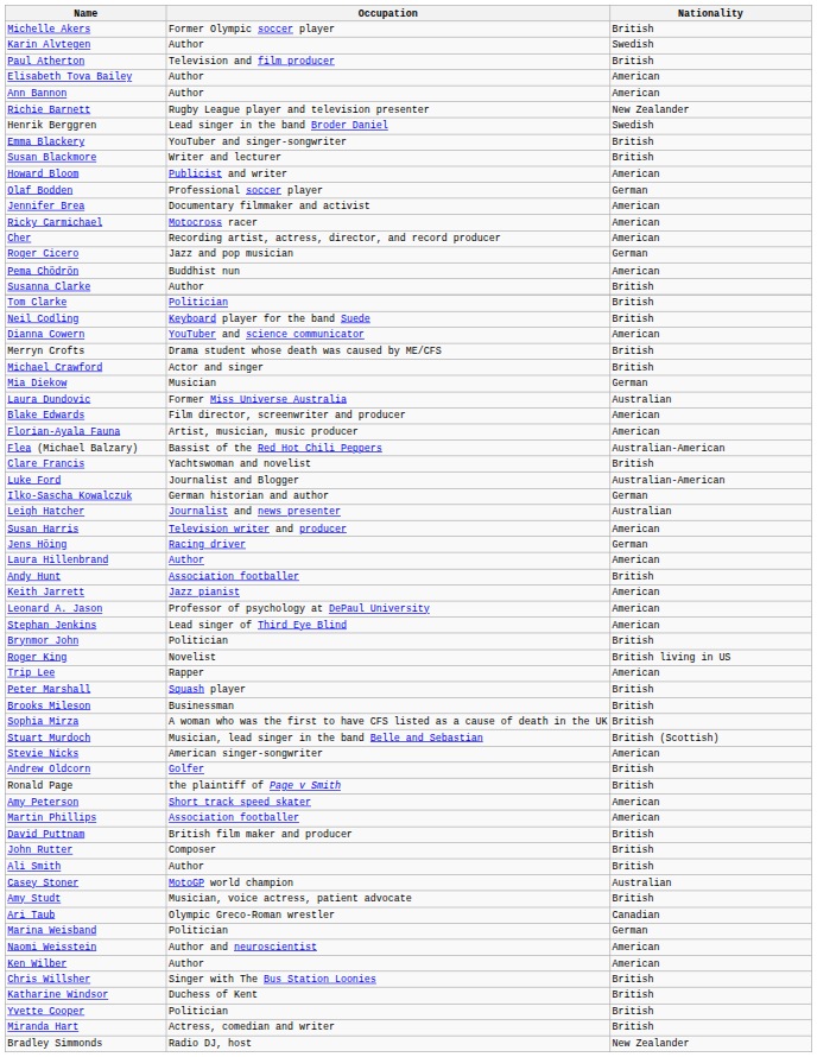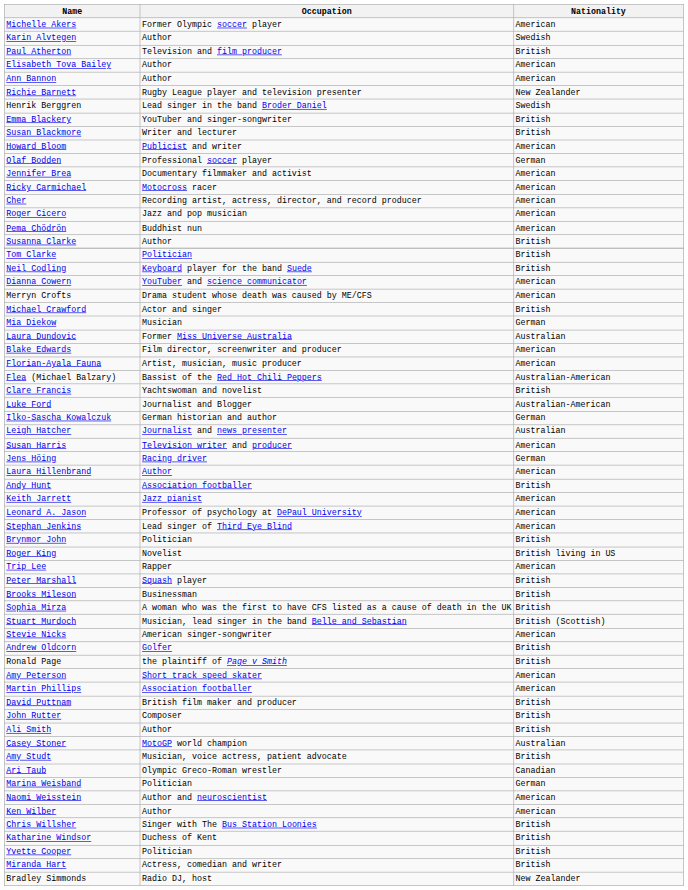 <table class="wikitable sortable">
 <tr>
 <th style="width:20%;">Name</th>
 <th style="width:55%;">Occupation</th>
 <th style="width:25%;">Nationality</th>
 </tr>
 <tr>
 <td><a href='#'>Michelle Akers</a></td>
 <td>Former Olympic <a href='#'>soccer</a> player</td>
-<td>British</td>
+<td>American</td>
 </tr>
 <tr>
 <td><a href='#'>Karin Alvtegen</a></td>
 <td>Author</td>
 <td>Swedish</td>
 </tr>
 <tr>
 <td><a href='#'>Paul Atherton</a></td>
 <td>Television and <a href='#'>film producer</a></td>
 <td>British</td>
 </tr>
 <tr>
 <td><a href='#'>Elisabeth Tova Bailey</a></td>
 <td>Author</td>
 <td>American</td>
 </tr>
 <tr>
 <td><a href='#'>Ann Bannon</a></td>
 <td>Author</td>
 <td>American</td>
 </tr>
 <tr>
 <td><a href='#'>Richie Barnett</a></td>
 <td>Rugby League player and television presenter</td>
 <td>New Zealander</td>
 </tr>
 <tr>
 <td>Henrik Berggren</td>
 <td>Lead singer in the band <a href='#'>Broder Daniel</a></td>
 <td>Swedish</td>
 </tr>
 <tr>
 <td><a href='#'>Emma Blackery</a></td>
 <td>YouTuber and singer-songwriter</td>
 <td>British</td>
 </tr>
 <tr>
 <td><a href='#'>Susan Blackmore</a></td>
 <td>Writer and lecturer</td>
 <td>British</td>
 </tr>
 <tr>
 <td><a href='#'>Howard Bloom</a></td>
 <td><a href='#'>Publicist</a> and writer</td>
 <td>American</td>
 </tr>
 <tr>
 <td><a href='#'>Olaf Bodden</a></td>
 <td>Professional <a href='#'>soccer</a> player</td>
 <td>German</td>
 </tr>
 <tr>
 <td><a href='#'>Jennifer Brea</a></td>
 <td>Documentary filmmaker and activist</td>
 <td>American</td>
 </tr>
 <tr>
 <td><a href='#'>Ricky Carmichael</a></td>
 <td><a href='#'>Motocross</a> racer</td>
 <td>American</td>
 </tr>
 <tr>
 <td><a href='#'>Cher</a></td>
 <td>Recording artist, actress, director, and record producer</td>
 <td>American</td>
 </tr>
 <tr>
 <td><a href='#'>Roger Cicero</a></td>
 <td>Jazz and pop musician</td>
-<td>German</td>
+<td>American</td>
 </tr>
 <tr>
 <td><a href='#'>Pema Chödrön</a></td>
 <td>Buddhist nun</td>
 <td>American</td>
 </tr>
 <tr>
 <td><a href='#'>Susanna Clarke</a></td>
 <td>Author</td>
 <td>British</td>
 </tr>
 <tr>
 </tr>
 <tr>
 <td><a href='#'>Tom Clarke</a></td>
 <td><a href='#'>Politician</a></td>
 <td>British</td>
 </tr>
 <tr>
 <td><a href='#'>Neil Codling</a></td>
 <td><a href='#'>Keyboard</a> player for the band <a href='#'>Suede</a></td>
 <td>British</td>
 </tr>
 <tr>
 <td><a href='#'>Dianna Cowern</a></td>
 <td><a href='#'>YouTuber</a> and <a href='#'>science communicator</a></td>
 <td>American</td>
 </tr>
 <tr>
 <td>Merryn Crofts</td>
 <td>Drama student whose death was caused by ME/CFS</td>
-<td>British</td>
+<td>American</td>
 </tr>
 <tr>
 <td><a href='#'>Michael Crawford</a></td>
 <td>Actor and singer</td>
 <td>British</td>
 </tr>
 <tr>
 <td><a href='#'>Mia Diekow</a></td>
 <td>Musician</td>
 <td>German</td>
 </tr>
 <tr>
 <td><a href='#'>Laura Dundovic</a></td>
 <td>Former <a href='#'>Miss Universe Australia</a></td>
 <td>Australian</td>
 </tr>
 <tr>
 <td><a href='#'>Blake Edwards</a></td>
 <td>Film director, screenwriter and producer</td>
 <td>American</td>
 </tr>
 <tr>
 <td><a href='#'>Florian-Ayala Fauna</a></td>
 <td>Artist, musician, music producer</td>
 <td>American</td>
 </tr>
 <tr>
 <td><a href='#'>Flea</a> (Michael Balzary)</td>
 <td>Bassist of the <a href='#'>Red Hot Chili Peppers</a></td>
 <td>Australian-American</td>
 </tr>
 <tr>
 <td><a href='#'>Clare Francis</a></td>
 <td>Yachtswoman and novelist</td>
 <td>British</td>
 </tr>
 <tr>
 <td><a href='#'>Luke Ford</a></td>
 <td>Journalist and Blogger</td>
 <td>Australian-American</td>
 </tr>
 <tr>
 <td><a href='#'>Ilko-Sascha Kowalczuk</a></td>
 <td>German historian and author</td>
 <td>German</td>
 </tr>
 <tr>
 <td><a href='#'>Leigh Hatcher</a></td>
 <td><a href='#'>Journalist</a> and <a href='#'>news presenter</a></td>
 <td>Australian</td>
 </tr>
 <tr>
 <td><a href='#'>Susan Harris</a></td>
 <td><a href='#'>Television writer</a> and <a href='#'>producer</a></td>
 <td>American</td>
 </tr>
 <tr>
 <td><a href='#'>Jens Höing</a></td>
 <td><a href='#'>Racing driver</a></td>
 <td>German</td>
 </tr>
 <tr>
 <td><a href='#'>Laura Hillenbrand</a></td>
 <td><a href='#'>Author</a></td>
 <td>American</td>
 </tr>
 <tr>
 <td><a href='#'>Andy Hunt</a></td>
 <td><a href='#'>Association footballer</a></td>
 <td>British</td>
 </tr>
 <tr>
 <td><a href='#'>Keith Jarrett</a></td>
 <td><a href='#'>Jazz pianist</a></td>
 <td>American</td>
 </tr>
 <tr>
 <td><a href='#'>Leonard A. Jason</a></td>
 <td>Professor of psychology at <a href='#'>DePaul University</a></td>
 <td>American</td>
 </tr>
 <tr>
 <td><a href='#'>Stephan Jenkins</a></td>
 <td>Lead singer of <a href='#'>Third Eye Blind</a></td>
 <td>American</td>
 </tr>
 <tr>
 <td><a href='#'>Brynmor John</a></td>
 <td>Politician</td>
 <td>British</td>
 </tr>
 <tr>
 <td><a href='#'>Roger King</a></td>
 <td>Novelist</td>
 <td>British living in US</td>
 </tr>
 <tr>
 <td><a href='#'>Trip Lee</a></td>
 <td>Rapper</td>
 <td>American</td>
 </tr>
 <tr>
 <td><a href='#'>Peter Marshall</a></td>
 <td><a href='#'>Squash</a> player</td>
 <td>British</td>
 </tr>
 <tr>
 <td><a href='#'>Brooks Mileson</a></td>
 <td>Businessman</td>
 <td>British</td>
 </tr>
 <tr>
 <td><a href='#'>Sophia Mirza</a></td>
 <td>A woman who was the first to have CFS listed as a cause of death in the UK</td>
 <td>British</td>
 </tr>
 <tr>
 <td><a href='#'>Stuart Murdoch</a></td>
 <td>Musician, lead singer in the band <a href='#'>Belle and Sebastian</a></td>
 <td>British (Scottish)</td>
 </tr>
 <tr>
 <td><a href='#'>Stevie Nicks</a></td>
 <td>American singer-songwriter</td>
 <td>American</td>
 </tr>
 <tr>
 <td><a href='#'>Andrew Oldcorn</a></td>
 <td><a href='#'>Golfer</a></td>
 <td>British</td>
 </tr>
 <tr>
 <td>Ronald Page</td>
 <td>the plaintiff of <em><a href='#'>Page v Smith</a></em></td>
 <td>British</td>
 </tr>
 <tr>
 <td><a href='#'>Amy Peterson</a></td>
 <td><a href='#'>Short track speed skater</a></td>
 <td>American</td>
 </tr>
 <tr>
 <td><a href='#'>Martin Phillips</a></td>
 <td><a href='#'>Association footballer</a></td>
 <td>American</td>
 </tr>
 <tr>
 <td><a href='#'>David Puttnam</a></td>
 <td>British film maker and producer</td>
 <td>British</td>
 </tr>
 <tr>
 <td><a href='#'>John Rutter</a></td>
 <td>Composer</td>
 <td>British</td>
 </tr>
 <tr>
 <td><a href='#'>Ali Smith</a></td>
 <td>Author</td>
 <td>British</td>
 </tr>
 <tr>
 <td><a href='#'>Casey Stoner</a></td>
 <td><a href='#'>MotoGP</a> world champion</td>
 <td>Australian</td>
 </tr>
 <tr>
 <td><a href='#'>Amy Studt</a></td>
 <td>Musician, voice actress, patient advocate</td>
 <td>British</td>
 </tr>
 <tr>
 <td><a href='#'>Ari Taub</a></td>
 <td>Olympic Greco-Roman wrestler</td>
 <td>Canadian</td>
 </tr>
 <tr>
 <td><a href='#'>Marina Weisband</a></td>
 <td>Politician</td>
 <td>German</td>
 </tr>
 <tr>
 <td><a href='#'>Naomi Weisstein</a></td>
 <td>Author and <a href='#'>neuroscientist</a></td>
 <td>American</td>
 </tr>
 <tr>
 <td><a href='#'>Ken Wilber</a></td>
 <td>Author</td>
 <td>American</td>
 </tr>
 <tr>
 <td><a href='#'>Chris Willsher</a></td>
 <td>Singer with The <a href='#'>Bus Station Loonies</a></td>
 <td>British</td>
 </tr>
 <tr>
 <td><a href='#'>Katharine Windsor</a></td>
 <td>Duchess of Kent</td>
 <td>British</td>
 </tr>
 <tr>
 <td><a href='#'>Yvette Cooper</a></td>
 <td>Politician</td>
 <td>British</td>
 </tr>
 <tr>
 <td><a href='#'>Miranda Hart</a></td>
 <td>Actress, comedian and writer</td>
 <td>British</td>
 </tr>
 <tr>
 <td>Bradley Simmonds</td>
 <td>Radio DJ, host</td>
 <td>New Zealander</td>
 </tr>
 </table>
